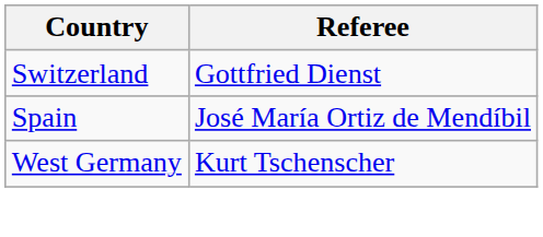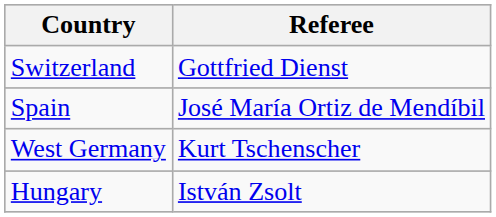 <table class="wikitable">
 <tr>
 <th>Country</th>
 <th>Referee</th>
 </tr>
 <tr>
 <td> <a href='#'>Switzerland</a></td>
 <td><a href='#'>Gottfried Dienst</a></td>
 </tr>
 <tr>
 <td> <a href='#'>Spain</a></td>
 <td><a href='#'>José María Ortiz de Mendíbil</a></td>
 </tr>
 <tr>
 <td> <a href='#'>West Germany</a></td>
 <td><a href='#'>Kurt Tschenscher</a></td>
 </tr>
+<tr>
+<td> <a href='#'>Hungary</a></td>
+<td><a href='#'>István Zsolt</a></td>
+</tr>
 </table>
